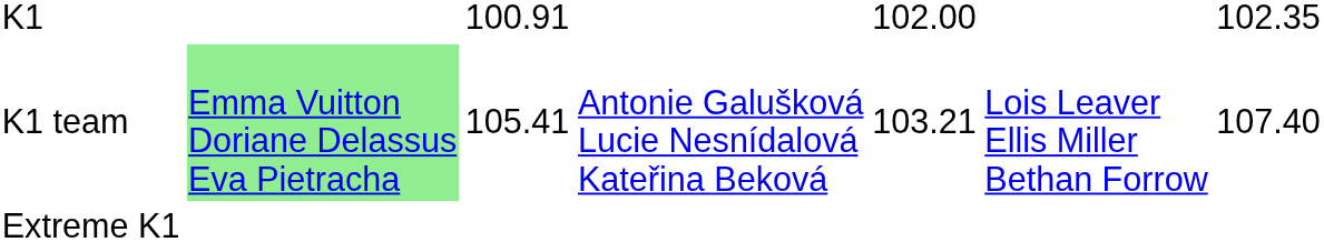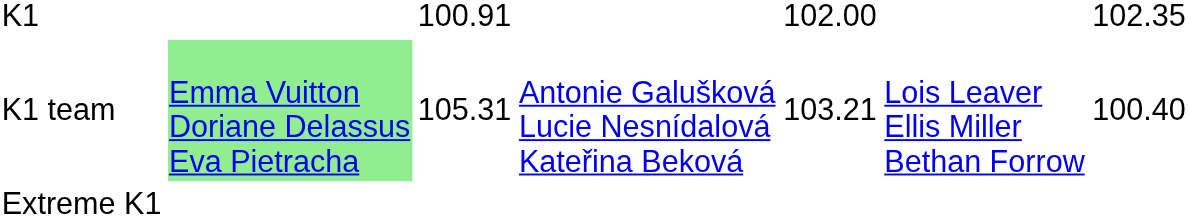 <table>
 <tr>
 <td>K1</td>
 <td></td>
 <td>100.91</td>
 <td></td>
 <td>102.00</td>
 <td></td>
 <td>102.35</td>
 </tr>
 <tr>
 <td>K1 team</td>
 <td style="background: lightgreen;"><br><a href='#'>Emma Vuitton</a><br><a href='#'>Doriane Delassus</a><br><a href='#'>Eva Pietracha</a></td>
-<td>105.41</td>
+<td>105.31</td>
 <td><br><a href='#'>Antonie Galušková</a><br><a href='#'>Lucie Nesnídalová</a><br><a href='#'>Kateřina Beková</a></td>
 <td>103.21</td>
 <td><br><a href='#'>Lois Leaver</a><br><a href='#'>Ellis Miller</a><br><a href='#'>Bethan Forrow</a></td>
-<td>107.40</td>
+<td>100.40</td>
 </tr>
 <tr>
 <td>Extreme K1</td>
 <td></td>
 <td></td>
 <td></td>
 <td></td>
 <td></td>
 <td></td>
 </tr>
 </table>
